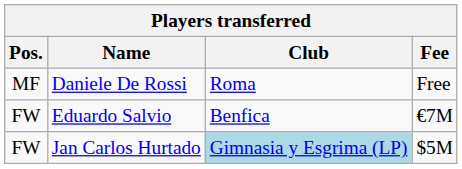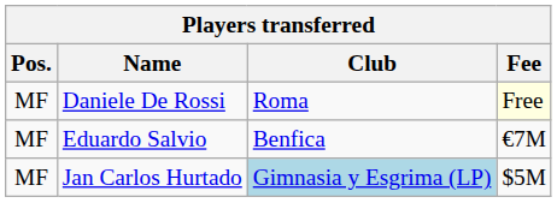 <table class="wikitable" style="font-size:95%;">
 <tr>
 <th colspan="5">Players transferred</th>
 </tr>
 <tr>
 <th>Pos.</th>
 <th>Name</th>
 <th>Club</th>
 <th>Fee</th>
 </tr>
 <tr>
 <td align="center">MF</td>
 <td> <a href='#'>Daniele De Rossi</a></td>
 <td> <a href='#'>Roma</a></td>
-<td>Free</td>
+<td style="background: lightyellow;">Free</td>
 </tr>
 <tr>
-<td align="center">FW</td>
+<td align="center">MF</td>
 <td> <a href='#'>Eduardo Salvio</a></td>
 <td> <a href='#'>Benfica</a></td>
 <td>€7M</td>
 </tr>
 <tr>
-<td align="center">FW</td>
+<td align="center">MF</td>
 <td> <a href='#'>Jan Carlos Hurtado</a></td>
 <td style="background: lightblue;"> <a href='#'>Gimnasia y Esgrima (LP)</a></td>
 <td>$5M</td>
 </tr>
 </table>
